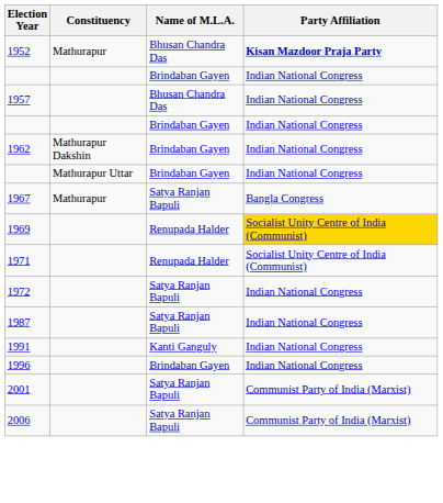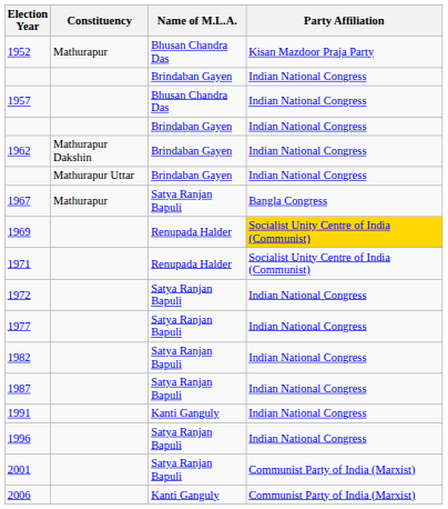 <table class="wikitable sortable">
 <tr>
 <th>Election<br> Year</th>
 <th>Constituency</th>
 <th>Name of M.L.A.</th>
 <th>Party Affiliation</th>
 </tr>
 <tr>
 <td><a href='#'>1952</a></td>
 <td>Mathurapur</td>
 <td><a href='#'>Bhusan Chandra Das</a></td>
-<td><strong><a href='#'>Kisan Mazdoor Praja Party</a></strong></td>
+<td><a href='#'>Kisan Mazdoor Praja Party</a></td>
 </tr>
 <tr>
 <td></td>
 <td></td>
 <td><a href='#'>Brindaban Gayen</a></td>
 <td><a href='#'>Indian National Congress</a></td>
 </tr>
 <tr>
 <td><a href='#'>1957</a></td>
 <td></td>
 <td><a href='#'>Bhusan Chandra Das</a></td>
 <td><a href='#'>Indian National Congress</a></td>
 </tr>
 <tr>
 <td></td>
 <td></td>
 <td><a href='#'>Brindaban Gayen</a></td>
 <td><a href='#'>Indian National Congress</a></td>
 </tr>
 <tr>
 <td><a href='#'>1962</a></td>
 <td>Mathurapur Dakshin</td>
 <td><a href='#'>Brindaban Gayen</a></td>
 <td><a href='#'>Indian National Congress</a></td>
 </tr>
 <tr>
 <td></td>
 <td>Mathurapur Uttar</td>
 <td><a href='#'>Brindaban Gayen</a></td>
 <td><a href='#'>Indian National Congress</a></td>
 </tr>
 <tr>
 <td><a href='#'>1967</a></td>
 <td>Mathurapur</td>
 <td><a href='#'>Satya Ranjan Bapuli</a></td>
 <td><a href='#'>Bangla Congress</a></td>
 </tr>
 <tr>
 <td><a href='#'>1969</a></td>
 <td></td>
 <td><a href='#'>Renupada Halder</a></td>
 <td style="background: gold;"><a href='#'>Socialist Unity Centre of India (Communist)</a></td>
 </tr>
 <tr>
 <td><a href='#'>1971</a></td>
 <td></td>
 <td><a href='#'>Renupada Halder</a></td>
 <td><a href='#'>Socialist Unity Centre of India (Communist)</a></td>
 </tr>
 <tr>
 <td><a href='#'>1972</a></td>
 <td></td>
 <td><a href='#'>Satya Ranjan Bapuli</a></td>
 <td><a href='#'>Indian National Congress</a></td>
 </tr>
 <tr>
+<td><a href='#'>1977</a></td>
+<td></td>
+<td><a href='#'>Satya Ranjan Bapuli</a></td>
+<td><a href='#'>Indian National Congress</a></td>
+</tr>
+<tr>
+<td><a href='#'>1982</a></td>
+<td></td>
+<td><a href='#'>Satya Ranjan Bapuli</a></td>
+<td><a href='#'>Indian National Congress</a></td>
+</tr>
+<tr>
 <td><a href='#'>1987</a></td>
 <td></td>
 <td><a href='#'>Satya Ranjan Bapuli</a></td>
 <td><a href='#'>Indian National Congress</a></td>
 </tr>
 <tr>
 <td><a href='#'>1991</a></td>
 <td></td>
 <td><a href='#'>Kanti Ganguly</a></td>
 <td><a href='#'>Indian National Congress</a></td>
 </tr>
 <tr>
 <td><a href='#'>1996</a></td>
 <td></td>
-<td><a href='#'>Brindaban Gayen</a></td>
+<td><a href='#'>Satya Ranjan Bapuli</a></td>
 <td><a href='#'>Indian National Congress</a></td>
 </tr>
 <tr>
 <td><a href='#'>2001</a></td>
 <td></td>
 <td><a href='#'>Satya Ranjan Bapuli</a></td>
 <td><a href='#'>Communist Party of India (Marxist)</a></td>
 </tr>
 <tr>
 <td><a href='#'>2006</a></td>
 <td></td>
-<td><a href='#'>Satya Ranjan Bapuli</a></td>
+<td><a href='#'>Kanti Ganguly</a></td>
 <td><a href='#'>Communist Party of India (Marxist)</a></td>
 </tr>
 </table>
